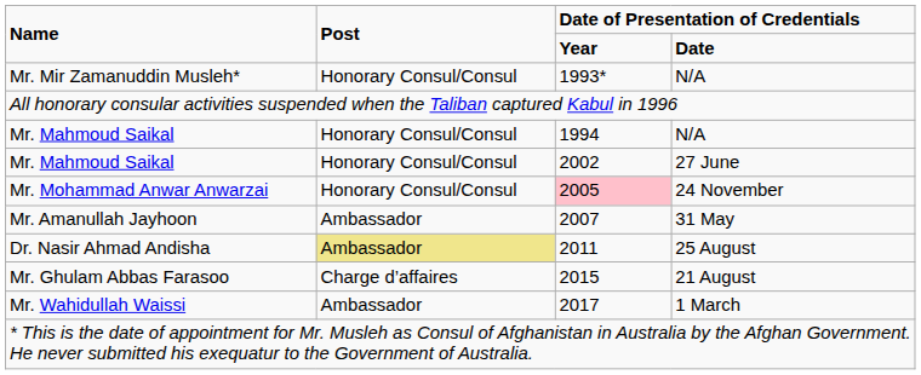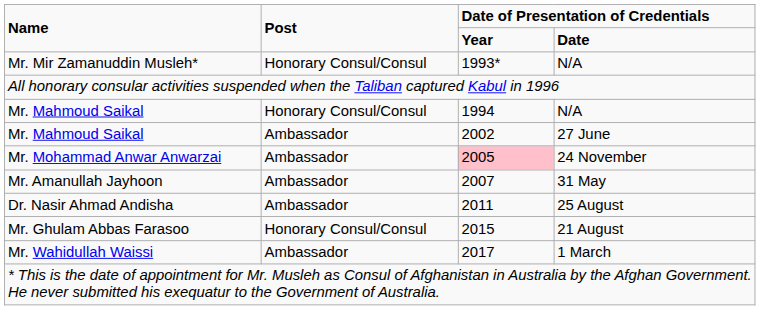 <table class="wikitable">
 <tr>
 <td colspan="1" rowspan="2"><strong>Name</strong></td>
 <td colspan="1" rowspan="2"><strong>Post</strong></td>
 <td colspan="2"><strong>Date of Presentation of Credentials</strong></td>
 </tr>
 <tr>
 <td><strong>Year</strong></td>
 <td><strong>Date</strong></td>
 </tr>
 <tr>
 <td>Mr. Mir Zamanuddin Musleh*</td>
 <td>Honorary Consul/Consul</td>
 <td>1993*</td>
 <td>N/A</td>
 </tr>
 <tr>
 <td colspan="4"><em>All honorary consular activities suspended when the <a href='#'>Taliban</a> captured <a href='#'>Kabul</a> in 1996</em></td>
 </tr>
 <tr>
 <td>Mr. <a href='#'>Mahmoud Saikal</a></td>
 <td>Honorary Consul/Consul</td>
 <td>1994</td>
 <td>N/A</td>
 </tr>
 <tr>
 <td>Mr. <a href='#'>Mahmoud Saikal</a></td>
-<td>Honorary Consul/Consul</td>
+<td>Ambassador</td>
 <td>2002</td>
 <td>27 June</td>
 </tr>
 <tr>
 <td>Mr. <a href='#'>Mohammad Anwar Anwarzai</a></td>
-<td>Honorary Consul/Consul</td>
+<td>Ambassador</td>
 <td style="background: pink;">2005</td>
 <td>24 November</td>
 </tr>
 <tr>
 <td>Mr. Amanullah Jayhoon</td>
 <td>Ambassador</td>
 <td>2007</td>
 <td>31 May</td>
 </tr>
 <tr>
 <td>Dr. Nasir Ahmad Andisha</td>
-<td style="background: khaki;">Ambassador</td>
+<td>Ambassador</td>
 <td>2011</td>
 <td>25 August</td>
 </tr>
 <tr>
 <td>Mr. Ghulam Abbas Farasoo</td>
-<td>Charge d’affaires</td>
+<td>Honorary Consul/Consul</td>
 <td>2015</td>
 <td>21 August</td>
 </tr>
 <tr>
 <td>Mr. <a href='#'>Wahidullah Waissi</a></td>
 <td>Ambassador</td>
 <td>2017</td>
 <td>1 March</td>
 </tr>
 <tr>
 <td colspan="4"><em>* This is the date of appointment for Mr. Musleh as Consul of Afghanistan in Australia by the Afghan Government.</em><br><em>He never submitted his exequatur to the Government of Australia.</em> </td>
 </tr>
 </table>
